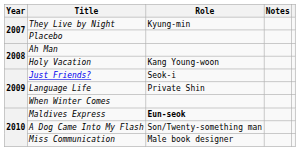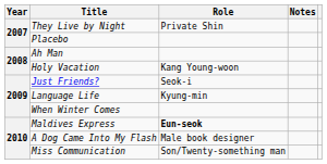 <table class="wikitable plainrowheaders sortable">
 <tr>
 <th scope="col">Year</th>
 <th scope="col">Title</th>
 <th scope="col">Role</th>
 <th scope="col" class="unsortable">Notes</th>
 <th scope="col" class="unsortable"></th>
 </tr>
 <tr>
 <th scope="row" rowspan="2">2007</th>
 <td><em>They Live by Night </em></td>
-<td>Kyung-min</td>
+<td>Private Shin</td>
 <td></td>
 <td style="text-align:center"></td>
 </tr>
 <tr>
 <td><em>Placebo</em></td>
 <td></td>
 <td></td>
 <td style="text-align:center"></td>
 </tr>
 <tr>
 <th scope="row" rowspan="2">2008</th>
 <td><em>Ah Man</em></td>
 <td></td>
 <td></td>
 <td style="text-align:center"></td>
 </tr>
 <tr>
 <td><em>Holy Vacation</em></td>
 <td>Kang Young-woon</td>
 <td></td>
 <td style="text-align:center"></td>
 </tr>
 <tr>
 <th scope="row" rowspan="3">2009</th>
 <td><em><a href='#'>Just Friends?</a></em></td>
 <td>Seok-i</td>
 <td></td>
 <td style="text-align:center"></td>
 </tr>
 <tr>
 <td><em>Language Life</em></td>
-<td>Private Shin</td>
+<td>Kyung-min</td>
 <td></td>
 <td style="text-align:center"></td>
 </tr>
 <tr>
 <td><em>When Winter Comes</em></td>
 <td></td>
 <td></td>
 <td style="text-align:center"></td>
 </tr>
 <tr>
 <th scope="row" rowspan="3">2010</th>
 <td><em>Maldives Express</em></td>
 <td><strong>Eun-seok</strong></td>
 <td></td>
 <td style="text-align:center"></td>
 </tr>
 <tr>
 <td><em>A Dog Came Into My Flash</em></td>
-<td>Son/Twenty-something man</td>
+<td>Male book designer</td>
 <td></td>
 <td style="text-align:center"></td>
 </tr>
 <tr>
 <td><em>Miss Communication</em></td>
-<td>Male book designer</td>
+<td>Son/Twenty-something man</td>
 <td></td>
 <td style="text-align:center"></td>
 </tr>
 </table>
